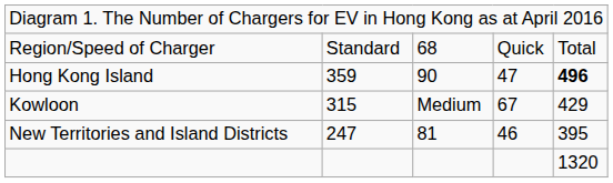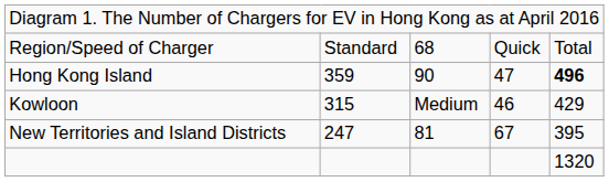 <table class="wikitable">
 <tr>
 <td colspan="5" rowspan="1">Diagram 1. The Number of Chargers for EV in Hong Kong as at April 2016</td>
 </tr>
 <tr>
 <td>Region/Speed of Charger</td>
 <td>Standard</td>
 <td>68</td>
 <td>Quick</td>
 <td>Total</td>
 </tr>
 <tr>
 <td>Hong Kong Island</td>
 <td>359</td>
 <td>90</td>
 <td>47</td>
 <td><strong>496</strong></td>
 </tr>
 <tr>
 <td>Kowloon</td>
 <td>315</td>
 <td>Medium</td>
-<td>67</td>
+<td>46</td>
 <td>429</td>
 </tr>
 <tr>
 <td>New Territories and Island Districts</td>
 <td>247</td>
 <td>81</td>
-<td>46</td>
+<td>67</td>
 <td>395</td>
 </tr>
 <tr>
 <td></td>
 <td></td>
 <td></td>
 <td></td>
 <td>1320</td>
 </tr>
 </table>
